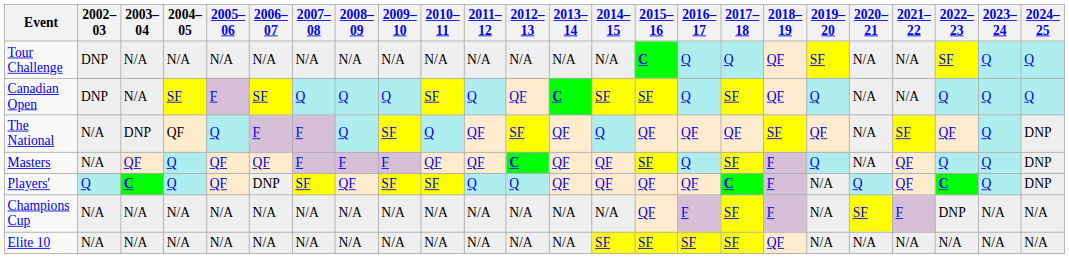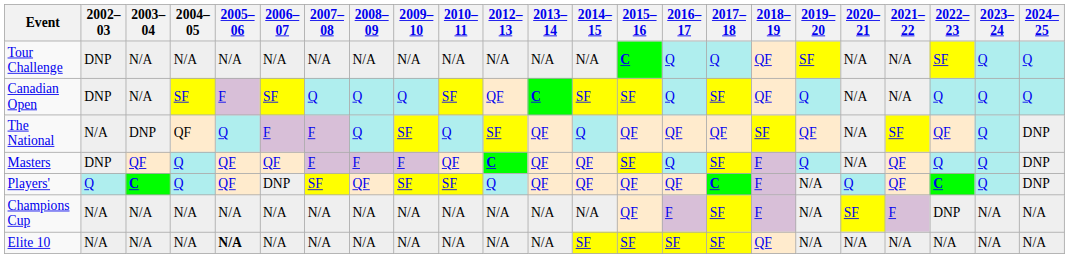 <table class="wikitable" border="1">
 <tr>
 <th>Event</th>
 <th>2002–03</th>
 <th>2003–04</th>
 <th>2004–05</th>
 <th><a href='#'>2005–06</a></th>
 <th><a href='#'>2006–07</a></th>
 <th><a href='#'>2007–08</a></th>
 <th><a href='#'>2008–09</a></th>
 <th><a href='#'>2009–10</a></th>
 <th><a href='#'>2010–11</a></th>
-<th><a href='#'>2011–12</a></th>
 <th><a href='#'>2012–13</a></th>
 <th><a href='#'>2013–14</a></th>
 <th><a href='#'>2014–15</a></th>
 <th><a href='#'>2015–16</a></th>
 <th><a href='#'>2016–17</a></th>
 <th><a href='#'>2017–18</a></th>
 <th><a href='#'>2018–19</a></th>
 <th><a href='#'>2019–20</a></th>
 <th><a href='#'>2020–21</a></th>
 <th><a href='#'>2021–22</a></th>
 <th><a href='#'>2022–23</a></th>
 <th><a href='#'>2023–24</a></th>
 <th><a href='#'>2024–25</a></th>
 </tr>
 <tr>
 <td><a href='#'>Tour Challenge</a></td>
 <td style="background:#EFEFEF;">DNP</td>
-<td style="background:#EFEFEF;">N/A</td>
 <td style="background:#EFEFEF;">N/A</td>
 <td style="background:#EFEFEF;">N/A</td>
 <td style="background:#EFEFEF;">N/A</td>
 <td style="background:#EFEFEF;">N/A</td>
 <td style="background:#EFEFEF;">N/A</td>
 <td style="background:#EFEFEF;">N/A</td>
 <td style="background:#EFEFEF;">N/A</td>
 <td style="background:#EFEFEF;">N/A</td>
 <td style="background:#EFEFEF;">N/A</td>
 <td style="background:#EFEFEF;">N/A</td>
 <td style="background:#EFEFEF;">N/A</td>
 <td style="background:#00ff00;"><strong><a href='#'>C</a></strong></td>
 <td style="background:#afeeee;"><a href='#'>Q</a></td>
 <td style="background:#afeeee;"><a href='#'>Q</a></td>
 <td style="background:#ffebcd;"><a href='#'>QF</a></td>
 <td style="background:yellow;"><a href='#'>SF</a></td>
 <td style="background:#EFEFEF;">N/A</td>
 <td style="background:#EFEFEF;">N/A</td>
 <td style="background:yellow;"><a href='#'>SF</a></td>
 <td style="background:#afeeee;"><a href='#'>Q</a></td>
 <td style="background:#afeeee;"><a href='#'>Q</a></td>
 </tr>
 <tr>
 <td><a href='#'>Canadian Open</a></td>
 <td style="background:#EFEFEF;">DNP</td>
 <td style="background:#EFEFEF;">N/A</td>
 <td style="background:yellow;"><a href='#'>SF</a></td>
 <td style="background:#D8BFD8;"><a href='#'>F</a></td>
 <td style="background:yellow;"><a href='#'>SF</a></td>
 <td style="background:#afeeee;"><a href='#'>Q</a></td>
 <td style="background:#afeeee;"><a href='#'>Q</a></td>
 <td style="background:#afeeee;"><a href='#'>Q</a></td>
 <td style="background:yellow;"><a href='#'>SF</a></td>
-<td style="background:#afeeee;"><a href='#'>Q</a></td>
 <td style="background:#ffebcd;"><a href='#'>QF</a></td>
 <td style="background:#00ff00;"><strong><a href='#'>C</a></strong></td>
 <td style="background:yellow;"><a href='#'>SF</a></td>
 <td style="background:yellow;"><a href='#'>SF</a></td>
 <td style="background:#afeeee;"><a href='#'>Q</a></td>
 <td style="background:yellow;"><a href='#'>SF</a></td>
 <td style="background:#ffebcd;"><a href='#'>QF</a></td>
 <td style="background:#afeeee;"><a href='#'>Q</a></td>
 <td style="background:#EFEFEF;">N/A</td>
 <td style="background:#EFEFEF;">N/A</td>
 <td style="background:#afeeee;"><a href='#'>Q</a></td>
 <td style="background:#afeeee;"><a href='#'>Q</a></td>
 <td style="background:#afeeee;"><a href='#'>Q</a></td>
 </tr>
 <tr>
 <td><a href='#'>The National</a></td>
 <td style="background:#EFEFEF;">N/A</td>
 <td style="background:#EFEFEF;">DNP</td>
 <td style="background:#ffebcd;">QF</td>
 <td style="background:#afeeee;"><a href='#'>Q</a></td>
 <td style="background:#D8BFD8;"><a href='#'>F</a></td>
 <td style="background:#D8BFD8;"><a href='#'>F</a></td>
 <td style="background:#afeeee;"><a href='#'>Q</a></td>
 <td style="background:yellow;"><a href='#'>SF</a></td>
 <td style="background:#afeeee;"><a href='#'>Q</a></td>
-<td style="background:#ffebcd;"><a href='#'>QF</a></td>
 <td style="background:yellow;"><a href='#'>SF</a></td>
 <td style="background:#ffebcd;"><a href='#'>QF</a></td>
 <td style="background:#afeeee;"><a href='#'>Q</a></td>
 <td style="background:#ffebcd;"><a href='#'>QF</a></td>
 <td style="background:#ffebcd;"><a href='#'>QF</a></td>
 <td style="background:#ffebcd;"><a href='#'>QF</a></td>
 <td style="background:yellow;"><a href='#'>SF</a></td>
 <td style="background:#ffebcd;"><a href='#'>QF</a></td>
 <td style="background:#EFEFEF;">N/A</td>
 <td style="background:yellow;"><a href='#'>SF</a></td>
 <td style="background:#ffebcd;"><a href='#'>QF</a></td>
 <td style="background:#afeeee;"><a href='#'>Q</a></td>
 <td style="background:#EFEFEF;">DNP</td>
 </tr>
 <tr>
 <td><a href='#'>Masters</a></td>
-<td style="background:#EFEFEF;">N/A</td>
+<td style="background:#EFEFEF;">DNP</td>
 <td style="background:#ffebcd;"><a href='#'>QF</a></td>
 <td style="background:#afeeee;"><a href='#'>Q</a></td>
 <td style="background:#ffebcd;"><a href='#'>QF</a></td>
 <td style="background:#ffebcd;"><a href='#'>QF</a></td>
 <td style="background:#D8BFD8;"><a href='#'>F</a></td>
 <td style="background:#D8BFD8;"><a href='#'>F</a></td>
 <td style="background:#D8BFD8;"><a href='#'>F</a></td>
-<td style="background:#ffebcd;"><a href='#'>QF</a></td>
 <td style="background:#ffebcd;"><a href='#'>QF</a></td>
 <td style="background:#00ff00;"><strong><a href='#'>C</a></strong></td>
 <td style="background:#ffebcd;"><a href='#'>QF</a></td>
 <td style="background:#ffebcd;"><a href='#'>QF</a></td>
 <td style="background:yellow;"><a href='#'>SF</a></td>
 <td style="background:#afeeee;"><a href='#'>Q</a></td>
 <td style="background:yellow;"><a href='#'>SF</a></td>
 <td style="background:#D8BFD8;"><a href='#'>F</a></td>
 <td style="background:#afeeee;"><a href='#'>Q</a></td>
 <td style="background:#EFEFEF;">N/A</td>
 <td style="background:#ffebcd;"><a href='#'>QF</a></td>
 <td style="background:#afeeee;"><a href='#'>Q</a></td>
 <td style="background:#afeeee;"><a href='#'>Q</a></td>
 <td style="background:#EFEFEF;">DNP</td>
 </tr>
 <tr>
 <td><a href='#'>Players'</a></td>
 <td style="background:#afeeee;"><a href='#'>Q</a></td>
 <td style="background:#00ff00;"><strong><a href='#'>C</a></strong></td>
 <td style="background:#afeeee;"><a href='#'>Q</a></td>
 <td style="background:#ffebcd;"><a href='#'>QF</a></td>
 <td style="background:#EFEFEF;">DNP</td>
 <td style="background:yellow;"><a href='#'>SF</a></td>
 <td style="background:#ffebcd;"><a href='#'>QF</a></td>
 <td style="background:yellow;"><a href='#'>SF</a></td>
 <td style="background:yellow;"><a href='#'>SF</a></td>
-<td style="background:#afeeee;"><a href='#'>Q</a></td>
 <td style="background:#afeeee;"><a href='#'>Q</a></td>
 <td style="background:#ffebcd;"><a href='#'>QF</a></td>
 <td style="background:#ffebcd;"><a href='#'>QF</a></td>
 <td style="background:#ffebcd;"><a href='#'>QF</a></td>
 <td style="background:#ffebcd;"><a href='#'>QF</a></td>
 <td style="background:#00ff00;"><strong><a href='#'>C</a></strong></td>
 <td style="background:#D8BFD8;"><a href='#'>F</a></td>
 <td style="background:#EFEFEF;">N/A</td>
 <td style="background:#afeeee;"><a href='#'>Q</a></td>
 <td style="background:#ffebcd;"><a href='#'>QF</a></td>
 <td style="background:#00ff00;"><strong><a href='#'>C</a></strong></td>
 <td style="background:#afeeee;"><a href='#'>Q</a></td>
 <td style="background:#EFEFEF;">DNP</td>
 </tr>
 <tr>
 <td><a href='#'>Champions Cup</a></td>
 <td style="background:#EFEFEF;">N/A</td>
 <td style="background:#EFEFEF;">N/A</td>
 <td style="background:#EFEFEF;">N/A</td>
 <td style="background:#EFEFEF;">N/A</td>
 <td style="background:#EFEFEF;">N/A</td>
 <td style="background:#EFEFEF;">N/A</td>
 <td style="background:#EFEFEF;">N/A</td>
 <td style="background:#EFEFEF;">N/A</td>
 <td style="background:#EFEFEF;">N/A</td>
 <td style="background:#EFEFEF;">N/A</td>
 <td style="background:#EFEFEF;">N/A</td>
 <td style="background:#EFEFEF;">N/A</td>
-<td style="background:#EFEFEF;">N/A</td>
 <td style="background:#ffebcd;"><a href='#'>QF</a></td>
 <td style="background:#D8BFD8;"><a href='#'>F</a></td>
 <td style="background:yellow;"><a href='#'>SF</a></td>
 <td style="background:#D8BFD8;"><a href='#'>F</a></td>
 <td style="background:#EFEFEF;">N/A</td>
 <td style="background:yellow;"><a href='#'>SF</a></td>
 <td style="background:#D8BFD8;"><a href='#'>F</a></td>
 <td style="background:#EFEFEF;">DNP</td>
 <td style="background:#EFEFEF;">N/A</td>
 <td style="background:#EFEFEF;">N/A</td>
 </tr>
 <tr>
 <td><a href='#'>Elite 10</a></td>
 <td style="background:#EFEFEF;">N/A</td>
 <td style="background:#EFEFEF;">N/A</td>
 <td style="background:#EFEFEF;">N/A</td>
-<td style="background:#EFEFEF;">N/A</td>
-<td style="background:#EFEFEF;">N/A</td>
+<td style="background:#EFEFEF;"><strong>N/A</strong></td>
 <td style="background:#EFEFEF;">N/A</td>
 <td style="background:#EFEFEF;">N/A</td>
 <td style="background:#EFEFEF;">N/A</td>
 <td style="background:#EFEFEF;">N/A</td>
 <td style="background:#EFEFEF;">N/A</td>
 <td style="background:#EFEFEF;">N/A</td>
 <td style="background:#EFEFEF;">N/A</td>
 <td style="background:yellow;"><a href='#'>SF</a></td>
 <td style="background:yellow;"><a href='#'>SF</a></td>
 <td style="background:yellow;"><a href='#'>SF</a></td>
 <td style="background:yellow;"><a href='#'>SF</a></td>
 <td style="background:#ffebcd;"><a href='#'>QF</a></td>
 <td style="background:#EFEFEF;">N/A</td>
 <td style="background:#EFEFEF;">N/A</td>
 <td style="background:#EFEFEF;">N/A</td>
 <td style="background:#EFEFEF;">N/A</td>
 <td style="background:#EFEFEF;">N/A</td>
 <td style="background:#EFEFEF;">N/A</td>
 </tr>
 </table>
